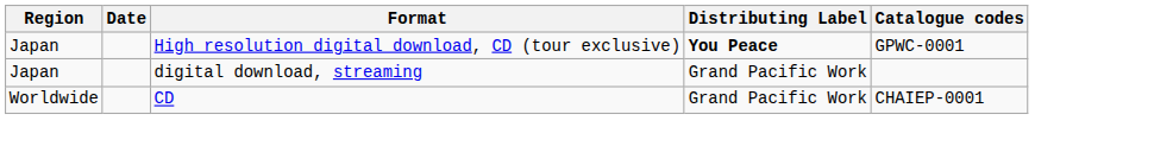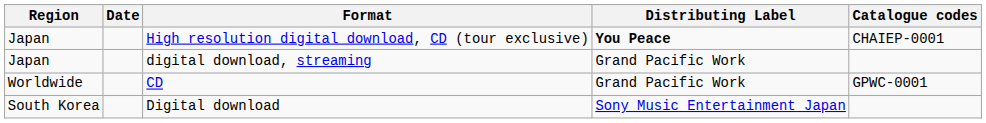 <table class="wikitable">
 <tr>
 <th>Region</th>
 <th>Date</th>
 <th>Format</th>
 <th>Distributing Label</th>
 <th>Catalogue codes</th>
 </tr>
 <tr>
 <td>Japan</td>
 <td></td>
 <td><a href='#'>High resolution digital download</a>, <a href='#'>CD</a> (tour exclusive)</td>
 <td><strong>You Peace</strong></td>
-<td>GPWC-0001</td>
+<td>CHAIEP-0001</td>
 </tr>
 <tr>
 <td>Japan</td>
 <td></td>
 <td>digital download, <a href='#'>streaming</a></td>
 <td>Grand Pacific Work</td>
 <td></td>
 </tr>
 <tr>
 <td>Worldwide</td>
 <td></td>
 <td><a href='#'>CD</a></td>
 <td>Grand Pacific Work</td>
-<td>CHAIEP-0001</td>
+<td>GPWC-0001</td>
+</tr>
+<tr>
+<td>South Korea</td>
+<td></td>
+<td>Digital download</td>
+<td><a href='#'>Sony Music Entertainment Japan</a></td>
+<td></td>
 </tr>
 </table>
